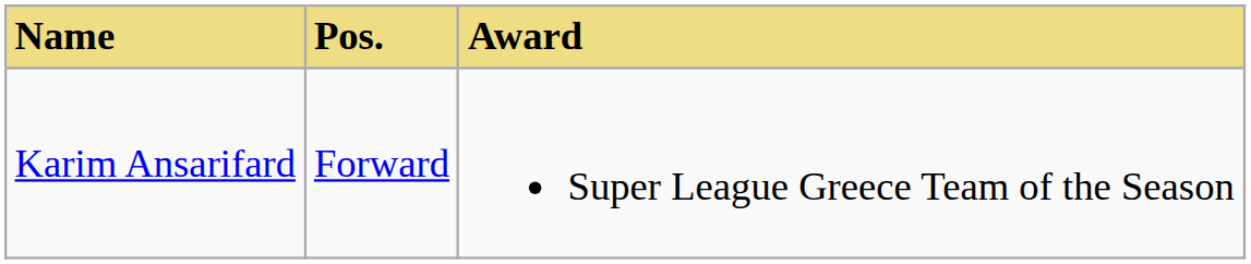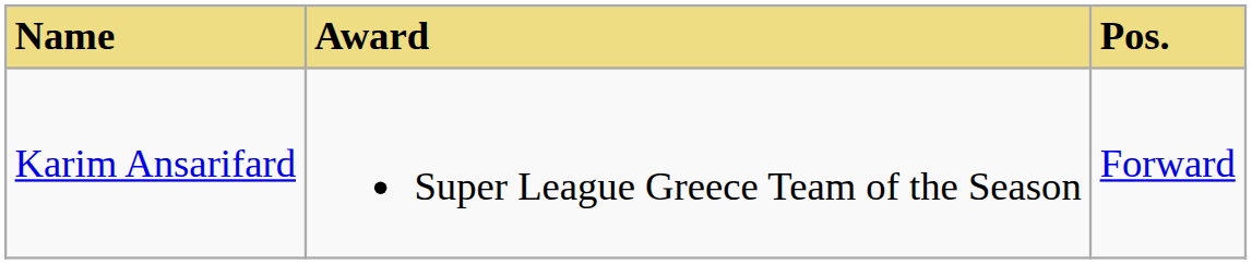 <table class="wikitable">
 <tr>
 <td style="background-color: #eedd82" !><strong>Name</strong></td>
+<td style="background-color: #eedd82" !><strong>Award</strong></td>
 <td style="background-color: #eedd82"  !><strong>Pos.</strong></td>
-<td style="background-color: #eedd82" !><strong>Award</strong></td>
 </tr>
 <tr>
 <td> <a href='#'>Karim Ansarifard</a></td>
+<td><br><ul><li>Super League Greece Team of the Season</li></ul></td>
 <td><a href='#'>Forward</a></td>
-<td><br><ul><li>Super League Greece Team of the Season</li></ul></td>
 </tr>
 </table>
